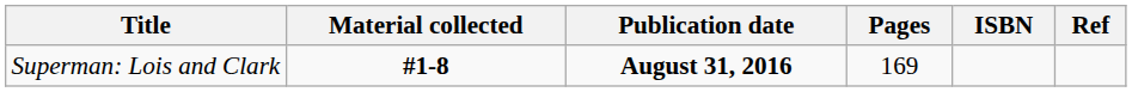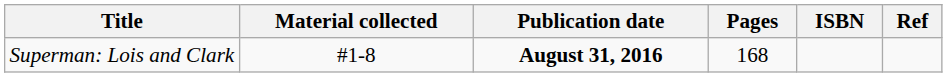 <table class="wikitable" style="text-align:center;">
 <tr>
 <th width=25%>Title</th>
 <th width=25%>Material collected</th>
 <th width=25%>Publication date</th>
 <th>Pages</th>
 <th>ISBN</th>
 <th>Ref</th>
 </tr>
 <tr>
 <td><em>Superman: Lois and Clark</em></td>
-<td><strong>#1-8</strong></td>
+<td>#1-8</td>
 <td><strong>August 31, 2016</strong></td>
-<td>169</td>
+<td>168</td>
 <td></td>
 <td></td>
 </tr>
 </table>
